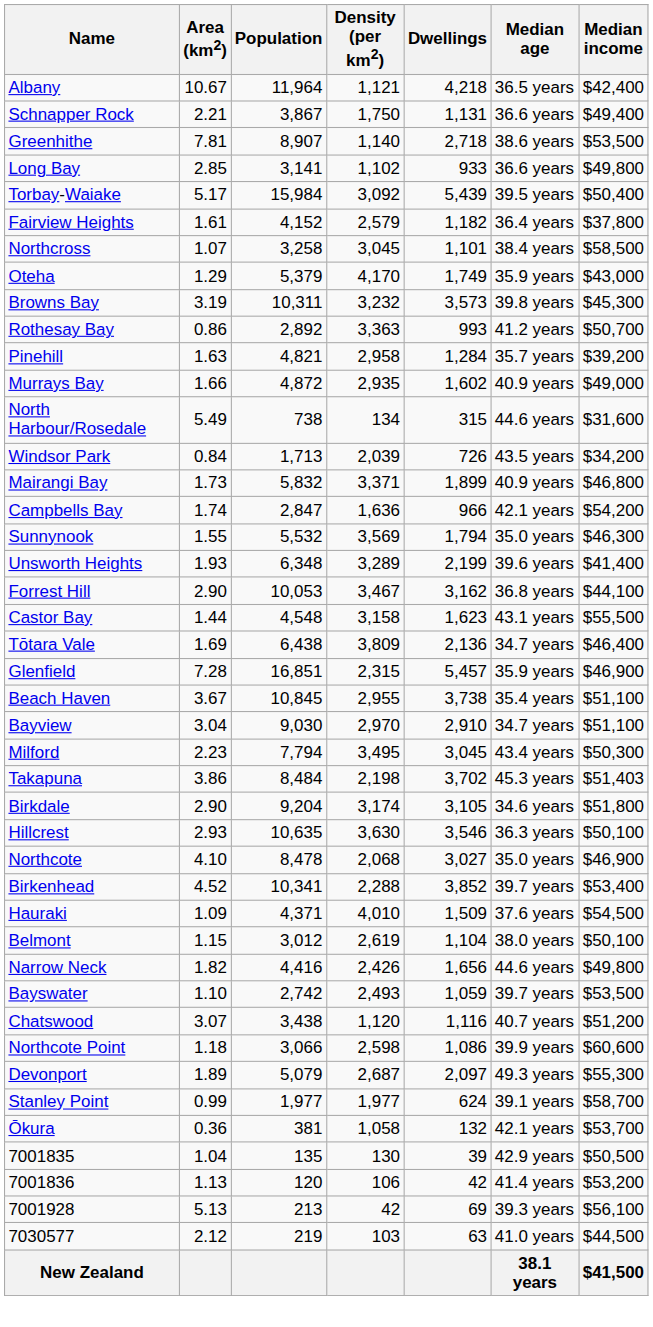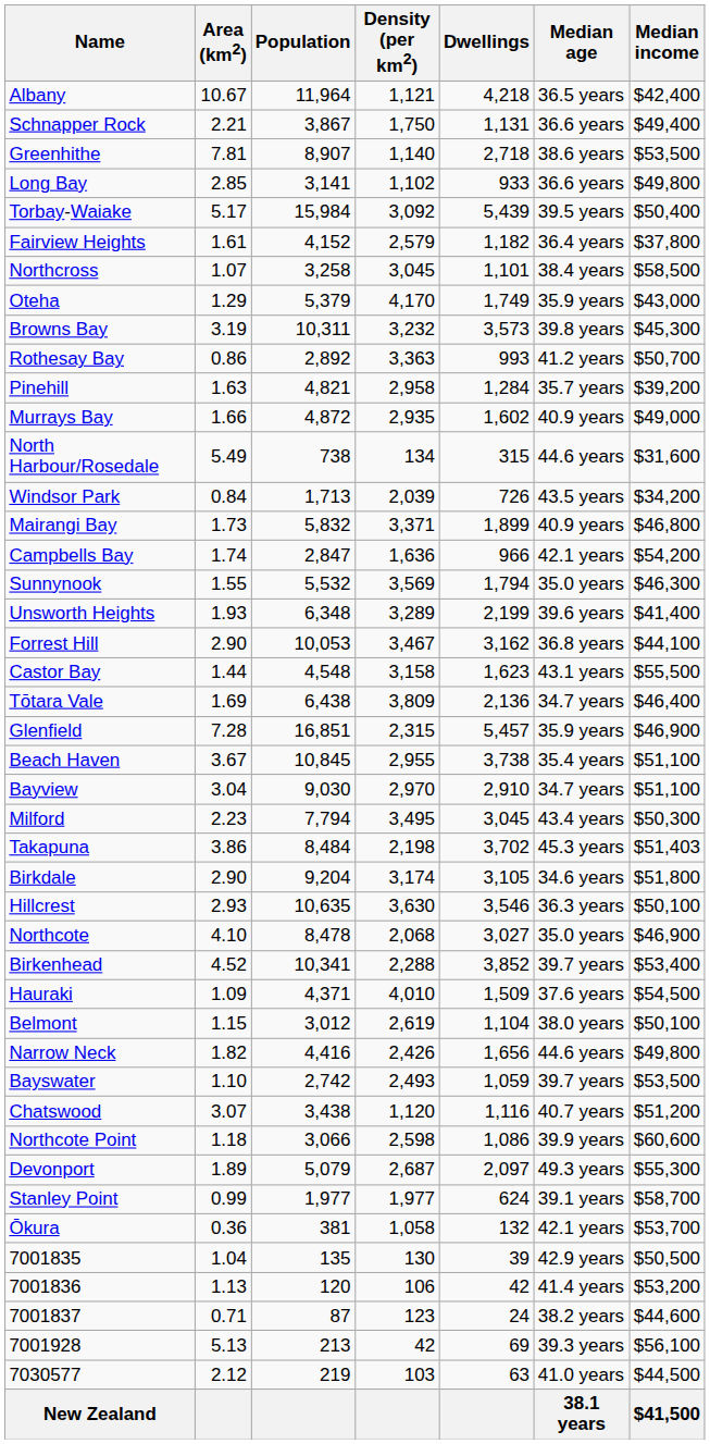 <table class="wikitable sortable">
 <tr>
 <th>Name</th>
 <th>Area<br>(km<sup>2</sup>)</th>
 <th>Population</th>
 <th>Density<br>(per km<sup>2</sup>)</th>
 <th>Dwellings</th>
 <th>Median age</th>
 <th>Median<br>income</th>
 </tr>
 <tr>
 <td><a href='#'>Albany</a></td>
 <td style="text-align:right;">10.67</td>
 <td style="text-align:right;">11,964</td>
 <td style="text-align:right;">1,121</td>
 <td style="text-align:right;">4,218</td>
 <td>36.5 years</td>
 <td>$42,400</td>
 </tr>
 <tr>
 <td><a href='#'>Schnapper Rock</a></td>
 <td style="text-align:right;">2.21</td>
 <td style="text-align:right;">3,867</td>
 <td style="text-align:right;">1,750</td>
 <td style="text-align:right;">1,131</td>
 <td>36.6 years</td>
 <td>$49,400</td>
 </tr>
 <tr>
 <td><a href='#'>Greenhithe</a></td>
 <td style="text-align:right;">7.81</td>
 <td style="text-align:right;">8,907</td>
 <td style="text-align:right;">1,140</td>
 <td style="text-align:right;">2,718</td>
 <td>38.6 years</td>
 <td>$53,500</td>
 </tr>
 <tr>
 <td><a href='#'>Long Bay</a></td>
 <td style="text-align:right;">2.85</td>
 <td style="text-align:right;">3,141</td>
 <td style="text-align:right;">1,102</td>
 <td style="text-align:right;">933</td>
 <td>36.6 years</td>
 <td>$49,800</td>
 </tr>
 <tr>
 <td><a href='#'>Torbay</a>-<a href='#'>Waiake</a></td>
 <td style="text-align:right;">5.17</td>
 <td style="text-align:right;">15,984</td>
 <td style="text-align:right;">3,092</td>
 <td style="text-align:right;">5,439</td>
 <td>39.5 years</td>
 <td>$50,400</td>
 </tr>
 <tr>
 <td><a href='#'>Fairview Heights</a></td>
 <td style="text-align:right;">1.61</td>
 <td style="text-align:right;">4,152</td>
 <td style="text-align:right;">2,579</td>
 <td style="text-align:right;">1,182</td>
 <td>36.4 years</td>
 <td>$37,800</td>
 </tr>
 <tr>
 <td><a href='#'>Northcross</a></td>
 <td style="text-align:right;">1.07</td>
 <td style="text-align:right;">3,258</td>
 <td style="text-align:right;">3,045</td>
 <td style="text-align:right;">1,101</td>
 <td>38.4 years</td>
 <td>$58,500</td>
 </tr>
 <tr>
 <td><a href='#'>Oteha</a></td>
 <td style="text-align:right;">1.29</td>
 <td style="text-align:right;">5,379</td>
 <td style="text-align:right;">4,170</td>
 <td style="text-align:right;">1,749</td>
 <td>35.9 years</td>
 <td>$43,000</td>
 </tr>
 <tr>
 <td><a href='#'>Browns Bay</a></td>
 <td style="text-align:right;">3.19</td>
 <td style="text-align:right;">10,311</td>
 <td style="text-align:right;">3,232</td>
 <td style="text-align:right;">3,573</td>
 <td>39.8 years</td>
 <td>$45,300</td>
 </tr>
 <tr>
 <td><a href='#'>Rothesay Bay</a></td>
 <td style="text-align:right;">0.86</td>
 <td style="text-align:right;">2,892</td>
 <td style="text-align:right;">3,363</td>
 <td style="text-align:right;">993</td>
 <td>41.2 years</td>
 <td>$50,700</td>
 </tr>
 <tr>
 <td><a href='#'>Pinehill</a></td>
 <td style="text-align:right;">1.63</td>
 <td style="text-align:right;">4,821</td>
 <td style="text-align:right;">2,958</td>
 <td style="text-align:right;">1,284</td>
 <td>35.7 years</td>
 <td>$39,200</td>
 </tr>
 <tr>
 <td><a href='#'>Murrays Bay</a></td>
 <td style="text-align:right;">1.66</td>
 <td style="text-align:right;">4,872</td>
 <td style="text-align:right;">2,935</td>
 <td style="text-align:right;">1,602</td>
 <td>40.9 years</td>
 <td>$49,000</td>
 </tr>
 <tr>
 <td><a href='#'>North Harbour/Rosedale</a></td>
 <td style="text-align:right;">5.49</td>
 <td style="text-align:right;">738</td>
 <td style="text-align:right;">134</td>
 <td style="text-align:right;">315</td>
 <td>44.6 years</td>
 <td>$31,600</td>
 </tr>
 <tr>
 <td><a href='#'>Windsor Park</a></td>
 <td style="text-align:right;">0.84</td>
 <td style="text-align:right;">1,713</td>
 <td style="text-align:right;">2,039</td>
 <td style="text-align:right;">726</td>
 <td>43.5 years</td>
 <td>$34,200</td>
 </tr>
 <tr>
 <td><a href='#'>Mairangi Bay</a></td>
 <td style="text-align:right;">1.73</td>
 <td style="text-align:right;">5,832</td>
 <td style="text-align:right;">3,371</td>
 <td style="text-align:right;">1,899</td>
 <td>40.9 years</td>
 <td>$46,800</td>
 </tr>
 <tr>
 <td><a href='#'>Campbells Bay</a></td>
 <td style="text-align:right;">1.74</td>
 <td style="text-align:right;">2,847</td>
 <td style="text-align:right;">1,636</td>
 <td style="text-align:right;">966</td>
 <td>42.1 years</td>
 <td>$54,200</td>
 </tr>
 <tr>
 <td><a href='#'>Sunnynook</a></td>
 <td style="text-align:right;">1.55</td>
 <td style="text-align:right;">5,532</td>
 <td style="text-align:right;">3,569</td>
 <td style="text-align:right;">1,794</td>
 <td>35.0 years</td>
 <td>$46,300</td>
 </tr>
 <tr>
 <td><a href='#'>Unsworth Heights</a></td>
 <td style="text-align:right;">1.93</td>
 <td style="text-align:right;">6,348</td>
 <td style="text-align:right;">3,289</td>
 <td style="text-align:right;">2,199</td>
 <td>39.6 years</td>
 <td>$41,400</td>
 </tr>
 <tr>
 <td><a href='#'>Forrest Hill</a></td>
 <td style="text-align:right;">2.90</td>
 <td style="text-align:right;">10,053</td>
 <td style="text-align:right;">3,467</td>
 <td style="text-align:right;">3,162</td>
 <td>36.8 years</td>
 <td>$44,100</td>
 </tr>
 <tr>
 <td><a href='#'>Castor Bay</a></td>
 <td style="text-align:right;">1.44</td>
 <td style="text-align:right;">4,548</td>
 <td style="text-align:right;">3,158</td>
 <td style="text-align:right;">1,623</td>
 <td>43.1 years</td>
 <td>$55,500</td>
 </tr>
 <tr>
 <td><a href='#'>Tōtara Vale</a></td>
 <td style="text-align:right;">1.69</td>
 <td style="text-align:right;">6,438</td>
 <td style="text-align:right;">3,809</td>
 <td style="text-align:right;">2,136</td>
 <td>34.7 years</td>
 <td>$46,400</td>
 </tr>
 <tr>
 <td><a href='#'>Glenfield</a></td>
 <td style="text-align:right;">7.28</td>
 <td style="text-align:right;">16,851</td>
 <td style="text-align:right;">2,315</td>
 <td style="text-align:right;">5,457</td>
 <td>35.9 years</td>
 <td>$46,900</td>
 </tr>
 <tr>
 <td><a href='#'>Beach Haven</a></td>
 <td style="text-align:right;">3.67</td>
 <td style="text-align:right;">10,845</td>
 <td style="text-align:right;">2,955</td>
 <td style="text-align:right;">3,738</td>
 <td>35.4 years</td>
 <td>$51,100</td>
 </tr>
 <tr>
 <td><a href='#'>Bayview</a></td>
 <td style="text-align:right;">3.04</td>
 <td style="text-align:right;">9,030</td>
 <td style="text-align:right;">2,970</td>
 <td style="text-align:right;">2,910</td>
 <td>34.7 years</td>
 <td>$51,100</td>
 </tr>
 <tr>
 <td><a href='#'>Milford</a></td>
 <td style="text-align:right;">2.23</td>
 <td style="text-align:right;">7,794</td>
 <td style="text-align:right;">3,495</td>
 <td style="text-align:right;">3,045</td>
 <td>43.4 years</td>
 <td>$50,300</td>
 </tr>
 <tr>
 <td><a href='#'>Takapuna</a></td>
 <td style="text-align:right;">3.86</td>
 <td style="text-align:right;">8,484</td>
 <td style="text-align:right;">2,198</td>
 <td style="text-align:right;">3,702</td>
 <td>45.3 years</td>
 <td>$51,403</td>
 </tr>
 <tr>
 <td><a href='#'>Birkdale</a></td>
 <td style="text-align:right;">2.90</td>
 <td style="text-align:right;">9,204</td>
 <td style="text-align:right;">3,174</td>
 <td style="text-align:right;">3,105</td>
 <td>34.6 years</td>
 <td>$51,800</td>
 </tr>
 <tr>
 <td><a href='#'>Hillcrest</a></td>
 <td style="text-align:right;">2.93</td>
 <td style="text-align:right;">10,635</td>
 <td style="text-align:right;">3,630</td>
 <td style="text-align:right;">3,546</td>
 <td>36.3 years</td>
 <td>$50,100</td>
 </tr>
 <tr>
 <td><a href='#'>Northcote</a></td>
 <td style="text-align:right;">4.10</td>
 <td style="text-align:right;">8,478</td>
 <td style="text-align:right;">2,068</td>
 <td style="text-align:right;">3,027</td>
 <td>35.0 years</td>
 <td>$46,900</td>
 </tr>
 <tr>
 <td><a href='#'>Birkenhead</a></td>
 <td style="text-align:right;">4.52</td>
 <td style="text-align:right;">10,341</td>
 <td style="text-align:right;">2,288</td>
 <td style="text-align:right;">3,852</td>
 <td>39.7 years</td>
 <td>$53,400</td>
 </tr>
 <tr>
 <td><a href='#'>Hauraki</a></td>
 <td style="text-align:right;">1.09</td>
 <td style="text-align:right;">4,371</td>
 <td style="text-align:right;">4,010</td>
 <td style="text-align:right;">1,509</td>
 <td>37.6 years</td>
 <td>$54,500</td>
 </tr>
 <tr>
 <td><a href='#'>Belmont</a></td>
 <td style="text-align:right;">1.15</td>
 <td style="text-align:right;">3,012</td>
 <td style="text-align:right;">2,619</td>
 <td style="text-align:right;">1,104</td>
 <td>38.0 years</td>
 <td>$50,100</td>
 </tr>
 <tr>
 <td><a href='#'>Narrow Neck</a></td>
 <td style="text-align:right;">1.82</td>
 <td style="text-align:right;">4,416</td>
 <td style="text-align:right;">2,426</td>
 <td style="text-align:right;">1,656</td>
 <td>44.6 years</td>
 <td>$49,800</td>
 </tr>
 <tr>
 <td><a href='#'>Bayswater</a></td>
 <td style="text-align:right;">1.10</td>
 <td style="text-align:right;">2,742</td>
 <td style="text-align:right;">2,493</td>
 <td style="text-align:right;">1,059</td>
 <td>39.7 years</td>
 <td>$53,500</td>
 </tr>
 <tr>
 <td><a href='#'>Chatswood</a></td>
 <td style="text-align:right;">3.07</td>
 <td style="text-align:right;">3,438</td>
 <td style="text-align:right;">1,120</td>
 <td style="text-align:right;">1,116</td>
 <td>40.7 years</td>
 <td>$51,200</td>
 </tr>
 <tr>
 <td><a href='#'>Northcote Point</a></td>
 <td style="text-align:right;">1.18</td>
 <td style="text-align:right;">3,066</td>
 <td style="text-align:right;">2,598</td>
 <td style="text-align:right;">1,086</td>
 <td>39.9 years</td>
 <td>$60,600</td>
 </tr>
 <tr>
 <td><a href='#'>Devonport</a></td>
 <td style="text-align:right;">1.89</td>
 <td style="text-align:right;">5,079</td>
 <td style="text-align:right;">2,687</td>
 <td style="text-align:right;">2,097</td>
 <td>49.3 years</td>
 <td>$55,300</td>
 </tr>
 <tr>
 <td><a href='#'>Stanley Point</a></td>
 <td style="text-align:right;">0.99</td>
 <td style="text-align:right;">1,977</td>
 <td style="text-align:right;">1,977</td>
 <td style="text-align:right;">624</td>
 <td>39.1 years</td>
 <td>$58,700</td>
 </tr>
 <tr>
 <td><a href='#'>Ōkura</a></td>
 <td style="text-align:right;">0.36</td>
 <td style="text-align:right;">381</td>
 <td style="text-align:right;">1,058</td>
 <td style="text-align:right;">132</td>
 <td>42.1 years</td>
 <td>$53,700</td>
 </tr>
 <tr>
 <td>7001835</td>
 <td style="text-align:right;">1.04</td>
 <td style="text-align:right;">135</td>
 <td style="text-align:right;">130</td>
 <td style="text-align:right;">39</td>
 <td>42.9 years</td>
 <td>$50,500</td>
 </tr>
 <tr>
 <td>7001836</td>
 <td style="text-align:right;">1.13</td>
 <td style="text-align:right;">120</td>
 <td style="text-align:right;">106</td>
 <td style="text-align:right;">42</td>
 <td>41.4 years</td>
 <td>$53,200</td>
 </tr>
 <tr>
+<td>7001837</td>
+<td style="text-align:right;">0.71</td>
+<td style="text-align:right;">87</td>
+<td style="text-align:right;">123</td>
+<td style="text-align:right;">24</td>
+<td>38.2 years</td>
+<td>$44,600</td>
+</tr>
+<tr>
 <td>7001928</td>
 <td style="text-align:right;">5.13</td>
 <td style="text-align:right;">213</td>
 <td style="text-align:right;">42</td>
 <td style="text-align:right;">69</td>
 <td>39.3 years</td>
 <td>$56,100</td>
 </tr>
 <tr>
 <td>7030577</td>
 <td style="text-align:right;">2.12</td>
 <td style="text-align:right;">219</td>
 <td style="text-align:right;">103</td>
 <td style="text-align:right;">63</td>
 <td>41.0 years</td>
 <td>$44,500</td>
 </tr>
 <tr>
 <th>New Zealand</th>
 <th></th>
 <th></th>
 <th></th>
 <th></th>
 <th>38.1 years</th>
 <th style="text-align:left;">$41,500</th>
 </tr>
 </table>
